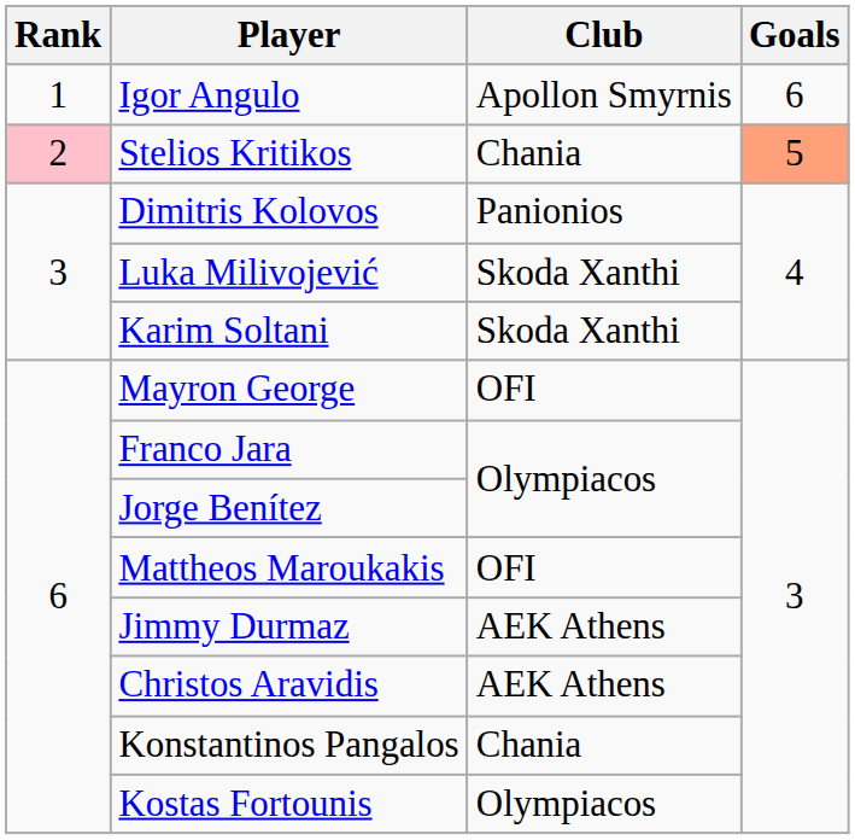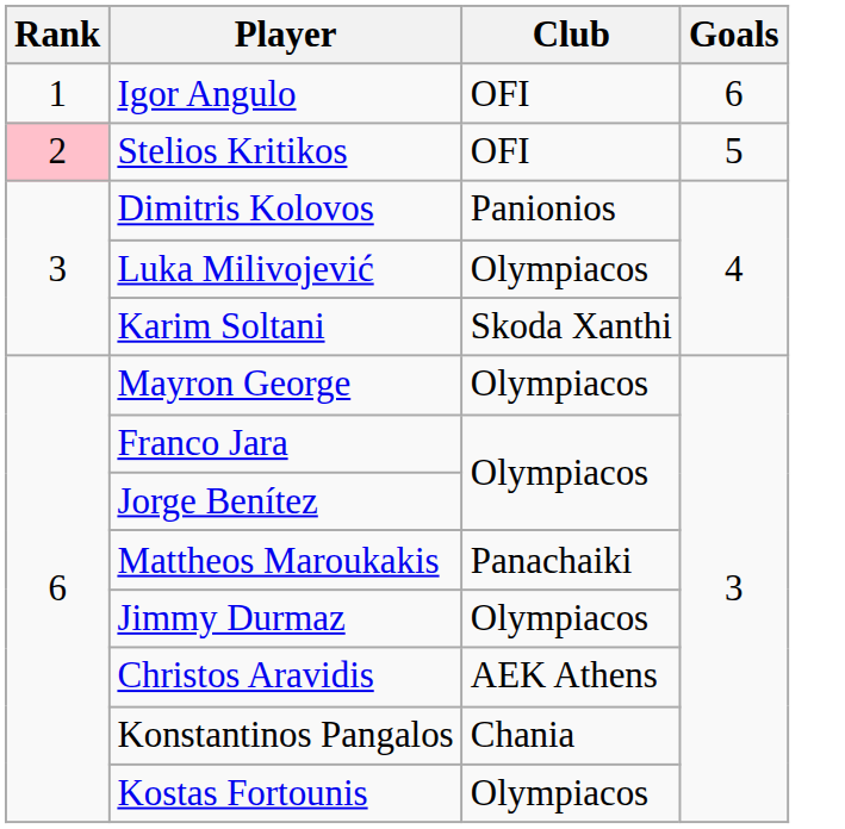 <table class="wikitable sortable" style="text-align:center">
 <tr>
 <th>Rank</th>
 <th>Player</th>
 <th>Club</th>
 <th>Goals</th>
 </tr>
 <tr>
 <td>1</td>
 <td align="left"> <a href='#'>Igor Angulo</a></td>
-<td align="left">Apollon Smyrnis</td>
+<td align="left">OFI</td>
 <td>6</td>
 </tr>
 <tr>
 <td style="background: pink;">2</td>
 <td align="left"> <a href='#'>Stelios Kritikos</a></td>
-<td align="left">Chania</td>
-<td style="background: lightsalmon;">5</td>
+<td align="left">OFI</td>
+<td>5</td>
 </tr>
 <tr>
 <td rowspan=3>3</td>
 <td align="left"> <a href='#'>Dimitris Kolovos</a></td>
 <td align="left">Panionios</td>
 <td rowspan=3>4</td>
 </tr>
 <tr>
 <td align="left"> <a href='#'>Luka Milivojević</a></td>
-<td align="left">Skoda Xanthi</td>
+<td align="left">Olympiacos</td>
 </tr>
 <tr>
 <td align="left"> <a href='#'>Karim Soltani</a></td>
 <td align="left">Skoda Xanthi</td>
 </tr>
 <tr>
 <td rowspan=8>6</td>
 <td align="left"> <a href='#'>Mayron George</a></td>
-<td align="left">OFI</td>
+<td align="left">Olympiacos</td>
 <td rowspan=8>3</td>
 </tr>
 <tr>
 <td align="left"> <a href='#'>Franco Jara</a></td>
 <td align="left" rowspan=2>Olympiacos</td>
 </tr>
 <tr>
 <td align="left"> <a href='#'>Jorge Benítez</a></td>
 </tr>
 <tr>
 <td align="left"> <a href='#'>Mattheos Maroukakis</a></td>
-<td align="left">OFI</td>
+<td align="left">Panachaiki</td>
 </tr>
 <tr>
 <td align="left"> <a href='#'>Jimmy Durmaz</a></td>
-<td align="left">AEK Athens</td>
+<td align="left">Olympiacos</td>
 </tr>
 <tr>
 <td align="left"> <a href='#'>Christos Aravidis</a></td>
 <td align="left">AEK Athens</td>
 </tr>
 <tr>
 <td align="left"> Konstantinos Pangalos</td>
 <td align="left">Chania</td>
 </tr>
 <tr>
 <td align="left"> <a href='#'>Kostas Fortounis</a></td>
 <td align="left">Olympiacos</td>
 </tr>
 </table>
